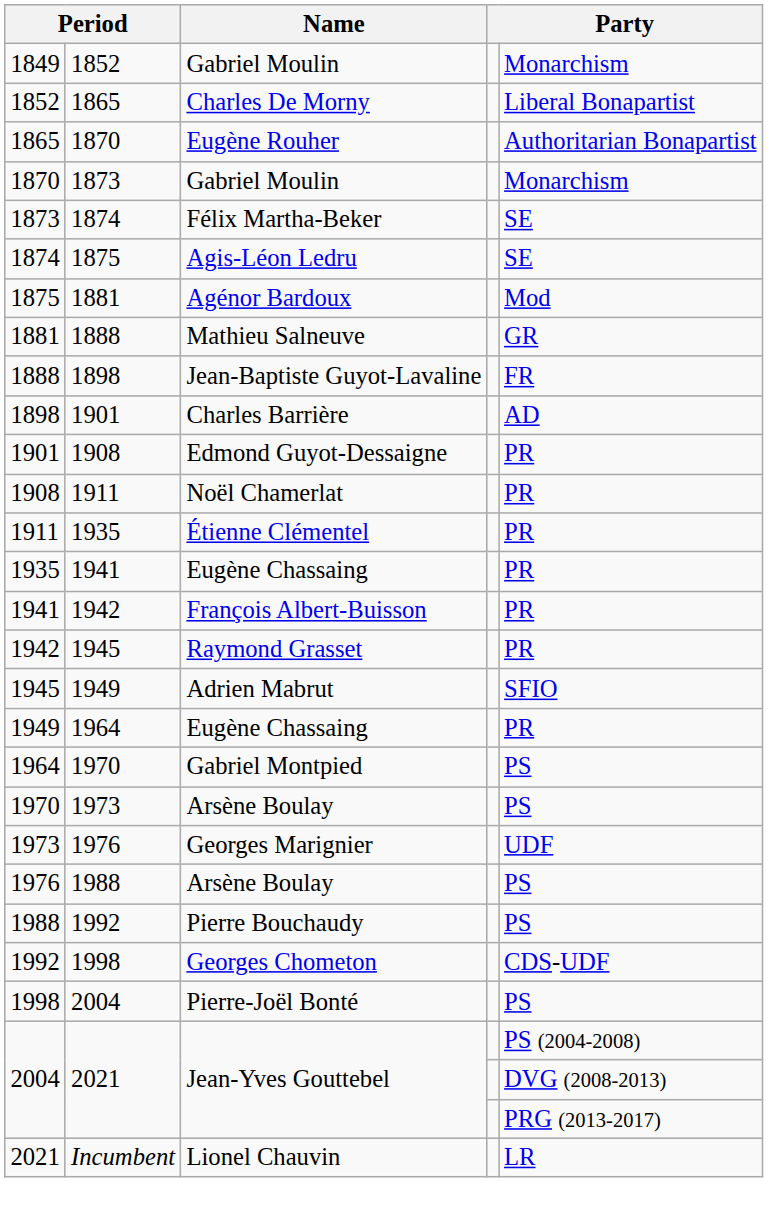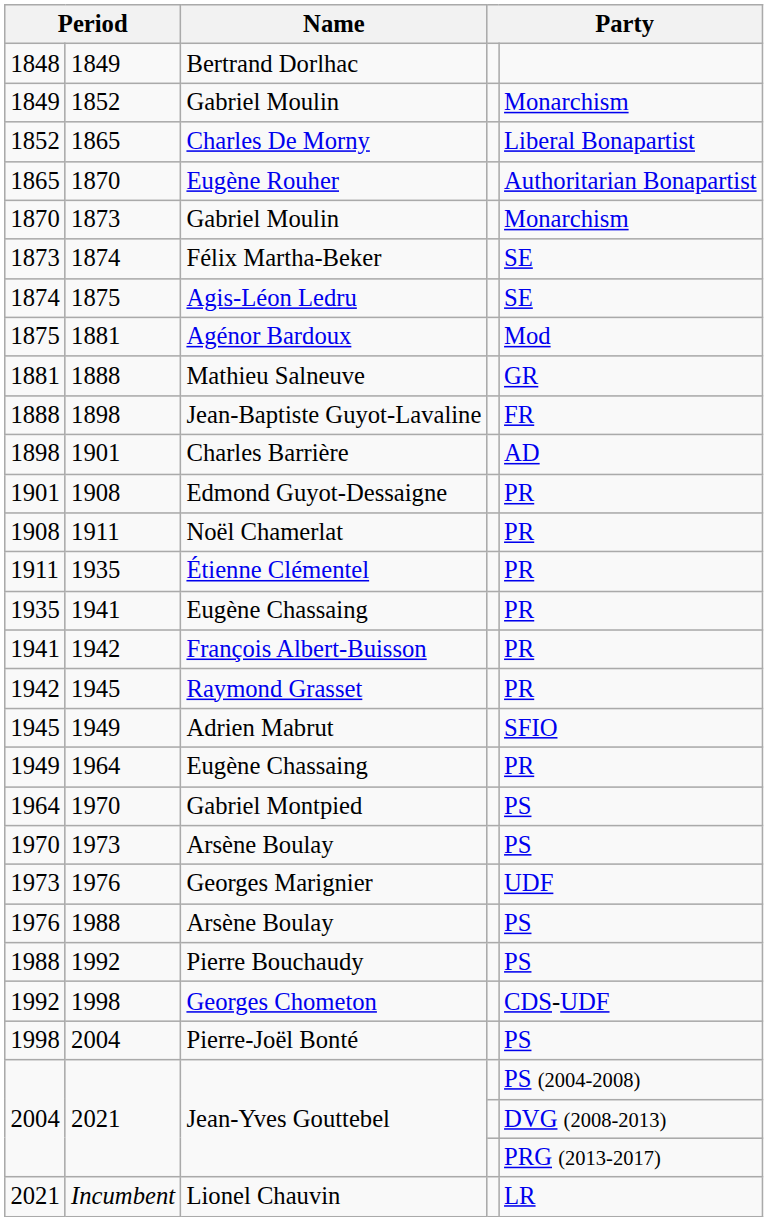 <table class="wikitable">
 <tr>
 <th colspan="2">Period</th>
 <th>Name</th>
 <th colspan="2">Party</th>
+</tr>
+<tr>
+<td>1848</td>
+<td>1849</td>
+<td>Bertrand Dorlhac</td>
+<td></td>
+<td></td>
 </tr>
 <tr>
 <td>1849</td>
 <td>1852</td>
 <td>Gabriel Moulin</td>
 <td></td>
 <td><a href='#'>Monarchism</a></td>
 </tr>
 <tr>
 <td>1852</td>
 <td>1865</td>
 <td><a href='#'>Charles De Morny</a></td>
 <td></td>
 <td><a href='#'>Liberal Bonapartist</a></td>
 </tr>
 <tr>
 <td>1865</td>
 <td>1870</td>
 <td><a href='#'>Eugène Rouher</a></td>
 <td></td>
 <td><a href='#'>Authoritarian Bonapartist</a></td>
 </tr>
 <tr>
 <td>1870</td>
 <td>1873</td>
 <td>Gabriel Moulin</td>
 <td></td>
 <td><a href='#'>Monarchism</a></td>
 </tr>
 <tr>
 <td>1873</td>
 <td>1874</td>
 <td>Félix Martha-Beker</td>
 <td></td>
 <td><a href='#'>SE</a></td>
 </tr>
 <tr>
 <td>1874</td>
 <td>1875</td>
 <td><a href='#'>Agis-Léon Ledru</a></td>
 <td></td>
 <td><a href='#'>SE</a></td>
 </tr>
 <tr>
 <td>1875</td>
 <td>1881</td>
 <td><a href='#'>Agénor Bardoux</a></td>
 <td></td>
 <td><a href='#'>Mod</a></td>
 </tr>
 <tr>
 <td>1881</td>
 <td>1888</td>
 <td>Mathieu Salneuve</td>
 <td></td>
 <td><a href='#'>GR</a></td>
 </tr>
 <tr>
 <td>1888</td>
 <td>1898</td>
 <td>Jean-Baptiste Guyot-Lavaline</td>
 <td></td>
 <td><a href='#'>FR</a></td>
 </tr>
 <tr>
 <td>1898</td>
 <td>1901</td>
 <td>Charles Barrière</td>
 <td></td>
 <td><a href='#'>AD</a></td>
 </tr>
 <tr>
 <td>1901</td>
 <td>1908</td>
 <td>Edmond Guyot-Dessaigne</td>
 <td></td>
 <td><a href='#'>PR</a></td>
 </tr>
 <tr>
 <td>1908</td>
 <td>1911</td>
 <td>Noël Chamerlat</td>
 <td></td>
 <td><a href='#'>PR</a></td>
 </tr>
 <tr>
 <td>1911</td>
 <td>1935</td>
 <td><a href='#'>Étienne Clémentel</a></td>
 <td></td>
 <td><a href='#'>PR</a></td>
 </tr>
 <tr>
 <td>1935</td>
 <td>1941</td>
 <td>Eugène Chassaing</td>
 <td></td>
 <td><a href='#'>PR</a></td>
 </tr>
 <tr>
 <td>1941</td>
 <td>1942</td>
 <td><a href='#'>François Albert-Buisson</a></td>
 <td></td>
 <td><a href='#'>PR</a></td>
 </tr>
 <tr>
 <td>1942</td>
 <td>1945</td>
 <td><a href='#'>Raymond Grasset</a></td>
 <td></td>
 <td><a href='#'>PR</a></td>
 </tr>
 <tr>
 <td>1945</td>
 <td>1949</td>
 <td>Adrien Mabrut</td>
 <td></td>
 <td><a href='#'>SFIO</a></td>
 </tr>
 <tr>
 <td>1949</td>
 <td>1964</td>
 <td>Eugène Chassaing</td>
 <td></td>
 <td><a href='#'>PR</a></td>
 </tr>
 <tr>
 <td>1964</td>
 <td>1970</td>
 <td>Gabriel Montpied</td>
 <td></td>
 <td><a href='#'>PS</a></td>
 </tr>
 <tr>
 <td>1970</td>
 <td>1973</td>
 <td>Arsène Boulay</td>
 <td></td>
 <td><a href='#'>PS</a></td>
 </tr>
 <tr>
 <td>1973</td>
 <td>1976</td>
 <td>Georges Marignier</td>
 <td></td>
 <td><a href='#'>UDF</a></td>
 </tr>
 <tr>
 <td>1976</td>
 <td>1988</td>
 <td>Arsène Boulay</td>
 <td></td>
 <td><a href='#'>PS</a></td>
 </tr>
 <tr>
 <td>1988</td>
 <td>1992</td>
 <td>Pierre Bouchaudy</td>
 <td></td>
 <td><a href='#'>PS</a></td>
 </tr>
 <tr>
 <td>1992</td>
 <td>1998</td>
 <td><a href='#'>Georges Chometon</a></td>
 <td></td>
 <td><a href='#'>CDS</a>-<a href='#'>UDF</a></td>
 </tr>
 <tr>
 <td>1998</td>
 <td>2004</td>
 <td>Pierre-Joël Bonté</td>
 <td></td>
 <td><a href='#'>PS</a></td>
 </tr>
 <tr>
 <td rowspan="3">2004</td>
 <td rowspan="3">2021</td>
 <td rowspan="3">Jean-Yves Gouttebel</td>
 <td></td>
 <td><a href='#'>PS</a> <small>(2004-2008)</small></td>
 </tr>
 <tr>
 <td></td>
 <td><a href='#'>DVG</a> <small>(2008-2013)</small></td>
 </tr>
 <tr>
 <td></td>
 <td><a href='#'>PRG</a> <small>(2013-2017)</small></td>
 </tr>
 <tr>
 <td>2021</td>
 <td><em>Incumbent</em></td>
 <td>Lionel Chauvin</td>
 <td></td>
 <td><a href='#'>LR</a></td>
 </tr>
 </table>
